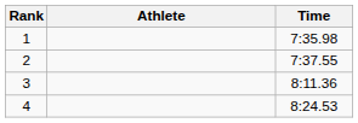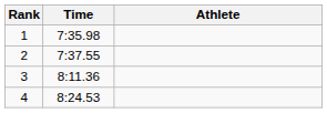 <table class=wikitable style="text-align:center">
 <tr>
 <th width=40>Rank</th>
+<th width=80>Time</th>
 <th width=250>Athlete</th>
-<th width=80>Time</th>
 </tr>
 <tr>
 <td>1</td>
+<td>7:35.98</td>
 <td align=left></td>
-<td>7:35.98</td>
 </tr>
 <tr>
 <td>2</td>
+<td>7:37.55</td>
 <td align=left></td>
-<td>7:37.55</td>
 </tr>
 <tr>
 <td>3</td>
+<td>8:11.36</td>
 <td align=left></td>
-<td>8:11.36</td>
 </tr>
 <tr>
 <td>4</td>
+<td>8:24.53</td>
 <td align=left></td>
-<td>8:24.53</td>
 </tr>
 </table>
